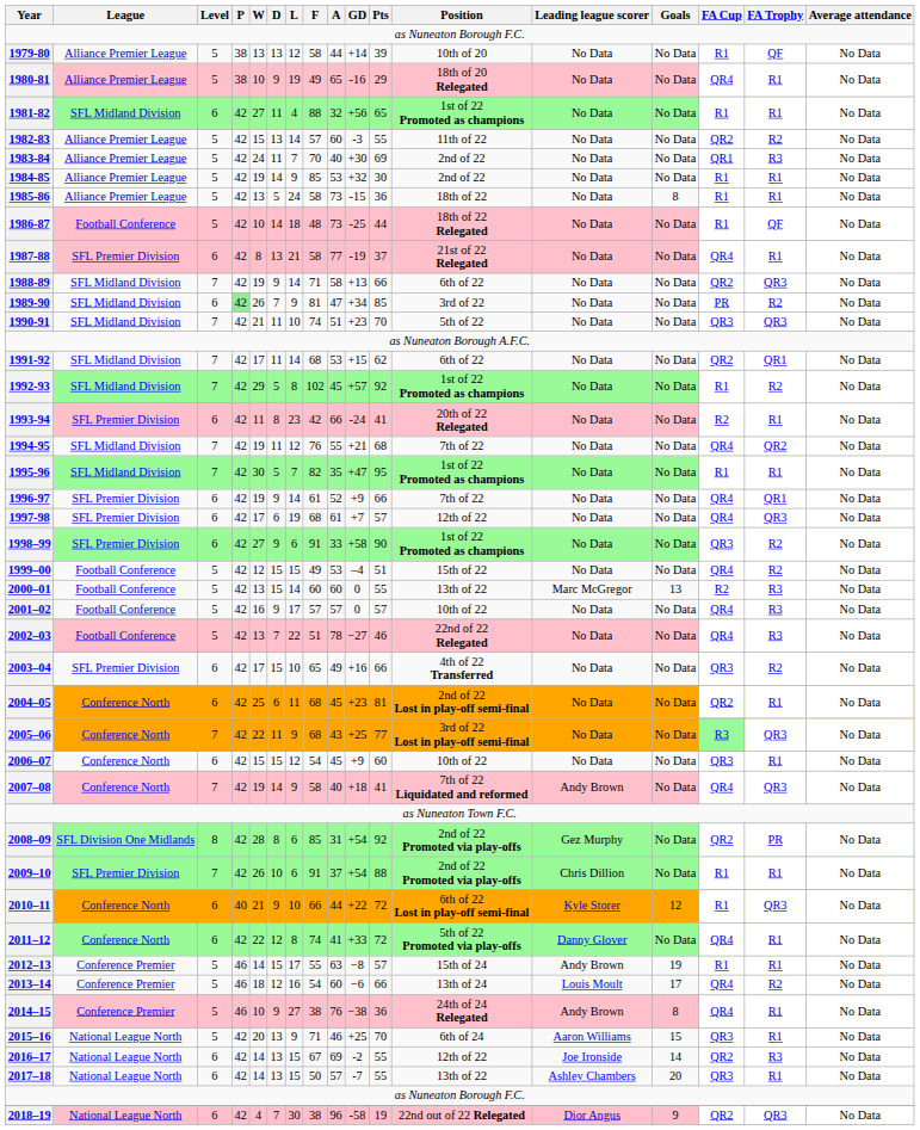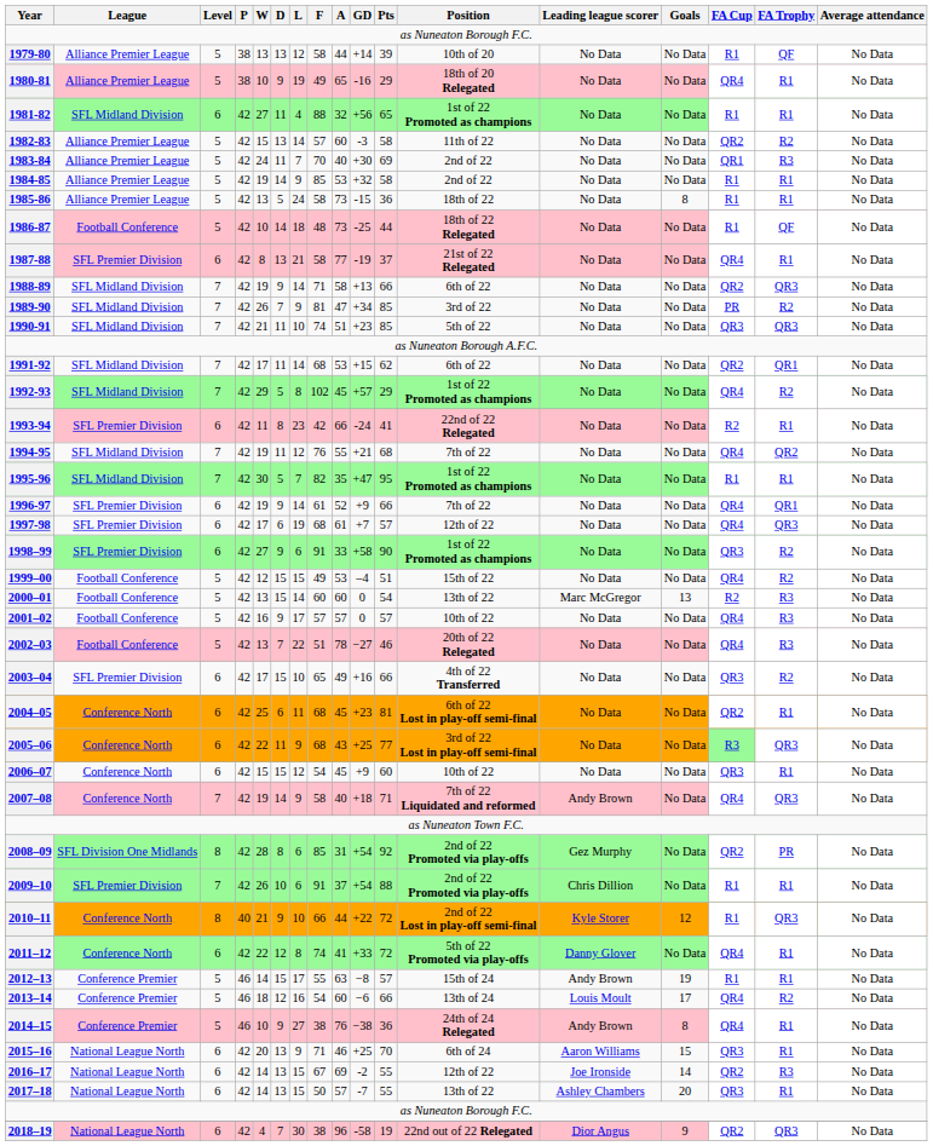 <table class="wikitable">
 <tr>
 <th>Year</th>
 <th>League</th>
 <th>Level</th>
 <th>P</th>
 <th>W</th>
 <th>D</th>
 <th>L</th>
 <th>F</th>
 <th>A</th>
 <th>GD</th>
 <th>Pts</th>
 <th>Position</th>
 <th>Leading league scorer</th>
 <th>Goals</th>
 <th><a href='#'>FA Cup</a></th>
 <th><a href='#'>FA Trophy</a></th>
 <th>Average attendance</th>
 </tr>
 <tr>
 <td colspan=17 align="center"><em>as Nuneaton Borough F.C.</em></td>
 </tr>
 <tr align="center">
 <th><a href='#'>1979-80</a></th>
 <td><a href='#'>Alliance Premier League</a></td>
 <td>5</td>
 <td>38</td>
 <td>13</td>
 <td>13</td>
 <td>12</td>
 <td>58</td>
 <td>44</td>
 <td>+14</td>
 <td>39</td>
 <td>10th of 20</td>
 <td>No Data</td>
 <td>No Data</td>
 <td bgcolor="white"><a href='#'>R1</a></td>
 <td bgcolor="white"><a href='#'>QF</a></td>
 <td bgcolor="white">No Data</td>
 </tr>
 <tr bgcolor="pink" align="center">
 <th><a href='#'>1980-81</a></th>
 <td><a href='#'>Alliance Premier League</a></td>
 <td>5</td>
 <td>38</td>
 <td>10</td>
 <td>9</td>
 <td>19</td>
 <td>49</td>
 <td>65</td>
 <td>-16</td>
 <td>29</td>
 <td>18th of 20<br><strong>Relegated</strong></td>
 <td>No Data</td>
 <td>No Data</td>
 <td bgcolor="white"><a href='#'>QR4</a></td>
 <td bgcolor="white"><a href='#'>R1</a></td>
 <td bgcolor="white">No Data</td>
 </tr>
 <tr bgcolor="palegreen" align="center">
 <th><a href='#'>1981-82</a></th>
 <td><a href='#'>SFL Midland Division</a></td>
 <td>6</td>
 <td>42</td>
 <td>27</td>
 <td>11</td>
 <td>4</td>
 <td>88</td>
 <td>32</td>
 <td>+56</td>
 <td>65</td>
 <td>1st of 22<br><strong>Promoted as champions</strong></td>
 <td>No Data</td>
 <td>No Data</td>
 <td bgcolor="white"><a href='#'>R1</a></td>
 <td bgcolor="white"><a href='#'>R1</a></td>
 <td bgcolor="white">No Data</td>
 </tr>
 <tr align="center">
 <th><a href='#'>1982-83</a></th>
 <td><a href='#'>Alliance Premier League</a></td>
 <td>5</td>
 <td>42</td>
 <td>15</td>
 <td>13</td>
 <td>14</td>
 <td>57</td>
 <td>60</td>
 <td>-3</td>
-<td>55</td>
+<td>58</td>
 <td>11th of 22</td>
 <td>No Data</td>
 <td>No Data</td>
 <td bgcolor="white"><a href='#'>QR2</a></td>
 <td bgcolor="white"><a href='#'>R2</a></td>
 <td bgcolor="white">No Data</td>
 </tr>
 <tr align="center">
 <th><a href='#'>1983-84</a></th>
 <td><a href='#'>Alliance Premier League</a></td>
 <td>5</td>
 <td>42</td>
 <td>24</td>
 <td>11</td>
 <td>7</td>
 <td>70</td>
 <td>40</td>
 <td>+30</td>
 <td>69</td>
 <td>2nd of 22</td>
 <td>No Data</td>
 <td>No Data</td>
 <td bgcolor="white"><a href='#'>QR1</a></td>
 <td bgcolor="white"><a href='#'>R3</a></td>
 <td bgcolor="white">No Data</td>
 </tr>
 <tr align="center">
 <th><a href='#'>1984-85</a></th>
 <td><a href='#'>Alliance Premier League</a></td>
 <td>5</td>
 <td>42</td>
 <td>19</td>
 <td>14</td>
 <td>9</td>
 <td>85</td>
 <td>53</td>
 <td>+32</td>
-<td>30</td>
+<td>58</td>
 <td>2nd of 22</td>
 <td>No Data</td>
 <td>No Data</td>
 <td bgcolor="white"><a href='#'>R1</a></td>
 <td bgcolor="white"><a href='#'>R1</a></td>
 <td bgcolor="white">No Data</td>
 </tr>
 <tr align="center">
 <th><a href='#'>1985-86</a></th>
 <td><a href='#'>Alliance Premier League</a></td>
 <td>5</td>
 <td>42</td>
 <td>13</td>
 <td>5</td>
 <td>24</td>
 <td>58</td>
 <td>73</td>
 <td>-15</td>
 <td>36</td>
 <td>18th of 22</td>
 <td>No Data</td>
 <td>8</td>
 <td bgcolor="white"><a href='#'>R1</a></td>
 <td bgcolor="white"><a href='#'>R1</a></td>
 <td bgcolor="white">No Data</td>
 </tr>
 <tr bgcolor="pink" align="center">
 <th><a href='#'>1986-87</a></th>
 <td><a href='#'>Football Conference</a></td>
 <td>5</td>
 <td>42</td>
 <td>10</td>
 <td>14</td>
 <td>18</td>
 <td>48</td>
 <td>73</td>
 <td>-25</td>
 <td>44</td>
 <td>18th of 22<br><strong>Relegated</strong></td>
 <td>No Data</td>
 <td>No Data</td>
 <td bgcolor="white"><a href='#'>R1</a></td>
 <td bgcolor="white"><a href='#'>QF</a></td>
 <td bgcolor="white">No Data</td>
 </tr>
 <tr bgcolor="pink" align="center">
 <th><a href='#'>1987-88</a></th>
 <td><a href='#'>SFL Premier Division</a></td>
 <td>6</td>
 <td>42</td>
 <td>8</td>
 <td>13</td>
 <td>21</td>
 <td>58</td>
 <td>77</td>
 <td>-19</td>
 <td>37</td>
 <td>21st of 22<br><strong>Relegated</strong></td>
 <td>No Data</td>
 <td>No Data</td>
 <td bgcolor="white"><a href='#'>QR4</a></td>
 <td bgcolor="white"><a href='#'>R1</a></td>
 <td bgcolor="white">No Data</td>
 </tr>
 <tr align="center">
 <th><a href='#'>1988-89</a></th>
 <td><a href='#'>SFL Midland Division</a></td>
 <td>7</td>
 <td>42</td>
 <td>19</td>
 <td>9</td>
 <td>14</td>
 <td>71</td>
 <td>58</td>
 <td>+13</td>
 <td>66</td>
 <td>6th of 22</td>
 <td>No Data</td>
 <td>No Data</td>
 <td bgcolor="white"><a href='#'>QR2</a></td>
 <td bgcolor="white"><a href='#'>QR3</a></td>
 <td bgcolor="white">No Data</td>
 </tr>
 <tr align="center">
 <th><a href='#'>1989-90</a></th>
 <td><a href='#'>SFL Midland Division</a></td>
-<td>6</td>
-<td style="background: lightgreen;">42</td>
+<td>7</td>
+<td>42</td>
 <td>26</td>
 <td>7</td>
 <td>9</td>
 <td>81</td>
 <td>47</td>
 <td>+34</td>
 <td>85</td>
 <td>3rd of 22</td>
 <td>No Data</td>
 <td>No Data</td>
 <td bgcolor="white"><a href='#'>PR</a></td>
 <td bgcolor="white"><a href='#'>R2</a></td>
 <td bgcolor="white">No Data</td>
 </tr>
 <tr align="center">
 <th><a href='#'>1990-91</a></th>
 <td><a href='#'>SFL Midland Division</a></td>
 <td>7</td>
 <td>42</td>
 <td>21</td>
 <td>11</td>
 <td>10</td>
 <td>74</td>
 <td>51</td>
 <td>+23</td>
-<td>70</td>
+<td>85</td>
 <td>5th of 22</td>
 <td>No Data</td>
 <td>No Data</td>
 <td bgcolor="white"><a href='#'>QR3</a></td>
 <td bgcolor="white"><a href='#'>QR3</a></td>
 <td bgcolor="white">No Data</td>
 </tr>
 <tr>
 <td colspan=17 align="center"><em>as Nuneaton Borough A.F.C.</em></td>
 </tr>
 <tr align="center">
 <th><a href='#'>1991-92</a></th>
 <td><a href='#'>SFL Midland Division</a></td>
 <td>7</td>
 <td>42</td>
 <td>17</td>
 <td>11</td>
 <td>14</td>
 <td>68</td>
 <td>53</td>
 <td>+15</td>
 <td>62</td>
 <td>6th of 22</td>
 <td>No Data</td>
 <td>No Data</td>
 <td bgcolor="white"><a href='#'>QR2</a></td>
 <td bgcolor="white"><a href='#'>QR1</a></td>
 <td bgcolor="white">No Data</td>
 </tr>
 <tr bgcolor="palegreen" align="center">
 <th><a href='#'>1992-93</a></th>
 <td><a href='#'>SFL Midland Division</a></td>
 <td>7</td>
 <td>42</td>
 <td>29</td>
 <td>5</td>
 <td>8</td>
 <td>102</td>
 <td>45</td>
 <td>+57</td>
-<td>92</td>
+<td>29</td>
 <td>1st of 22<br><strong>Promoted as champions</strong></td>
 <td>No Data</td>
 <td>No Data</td>
-<td bgcolor="white"><a href='#'>R1</a></td>
+<td bgcolor="white"><a href='#'>QR4</a></td>
 <td bgcolor="white"><a href='#'>R2</a></td>
 <td bgcolor="white">No Data</td>
 </tr>
 <tr bgcolor="pink" align="center">
 <th><a href='#'>1993-94</a></th>
 <td><a href='#'>SFL Premier Division</a></td>
 <td>6</td>
 <td>42</td>
 <td>11</td>
 <td>8</td>
 <td>23</td>
 <td>42</td>
 <td>66</td>
 <td>-24</td>
 <td>41</td>
-<td>20th of 22<br> <strong>Relegated</strong></td>
+<td>22nd of 22<br><strong>Relegated</strong></td>
 <td>No Data</td>
 <td>No Data</td>
 <td bgcolor="white"><a href='#'>R2</a></td>
 <td bgcolor="white"><a href='#'>R1</a></td>
 <td bgcolor="white">No Data</td>
 </tr>
 <tr align="center">
 <th><a href='#'>1994-95</a></th>
 <td><a href='#'>SFL Midland Division</a></td>
 <td>7</td>
 <td>42</td>
 <td>19</td>
 <td>11</td>
 <td>12</td>
 <td>76</td>
 <td>55</td>
 <td>+21</td>
 <td>68</td>
 <td>7th of 22</td>
 <td>No Data</td>
 <td>No Data</td>
 <td bgcolor="white"><a href='#'>QR4</a></td>
 <td bgcolor="white"><a href='#'>QR2</a></td>
 <td bgcolor="white">No Data</td>
 </tr>
 <tr bgcolor="palegreen" align="center">
 <th><a href='#'>1995-96</a></th>
 <td><a href='#'>SFL Midland Division</a></td>
 <td>7</td>
 <td>42</td>
 <td>30</td>
 <td>5</td>
 <td>7</td>
 <td>82</td>
 <td>35</td>
 <td>+47</td>
 <td>95</td>
 <td>1st of 22<br><strong>Promoted as champions</strong></td>
 <td>No Data</td>
 <td>No Data</td>
 <td bgcolor="white"><a href='#'>R1</a></td>
 <td bgcolor="white"><a href='#'>R1</a></td>
 <td bgcolor="white">No Data</td>
 </tr>
 <tr align="center">
 <th><a href='#'>1996-97</a></th>
 <td><a href='#'>SFL Premier Division</a></td>
 <td>6</td>
 <td>42</td>
 <td>19</td>
 <td>9</td>
 <td>14</td>
 <td>61</td>
 <td>52</td>
 <td>+9</td>
 <td>66</td>
 <td>7th of 22</td>
 <td>No Data</td>
 <td>No Data</td>
 <td bgcolor="white"><a href='#'>QR4</a></td>
 <td bgcolor="white"><a href='#'>QR1</a></td>
 <td bgcolor="white">No Data</td>
 </tr>
 <tr align="center">
 <th><a href='#'>1997-98</a></th>
 <td><a href='#'>SFL Premier Division</a></td>
 <td>6</td>
 <td>42</td>
 <td>17</td>
 <td>6</td>
 <td>19</td>
 <td>68</td>
 <td>61</td>
 <td>+7</td>
 <td>57</td>
 <td>12th of 22</td>
 <td>No Data</td>
 <td>No Data</td>
 <td bgcolor="white"><a href='#'>QR4</a></td>
 <td bgcolor="white"><a href='#'>QR3</a></td>
 <td bgcolor="white">No Data</td>
 </tr>
 <tr bgcolor="palegreen" align="center">
 <th><a href='#'>1998–99</a></th>
 <td><a href='#'>SFL Premier Division</a></td>
 <td>6</td>
 <td>42</td>
 <td>27</td>
 <td>9</td>
 <td>6</td>
 <td>91</td>
 <td>33</td>
 <td>+58</td>
 <td>90</td>
 <td>1st of 22<br><strong>Promoted as champions</strong></td>
 <td>No Data</td>
 <td>No Data</td>
 <td bgcolor="white"><a href='#'>QR3</a></td>
 <td bgcolor="white"><a href='#'>R2</a></td>
 <td bgcolor="white">No Data</td>
 </tr>
 <tr align="center">
 <th><a href='#'>1999–00</a></th>
 <td><a href='#'>Football Conference</a></td>
 <td>5</td>
 <td>42</td>
 <td>12</td>
 <td>15</td>
 <td>15</td>
 <td>49</td>
 <td>53</td>
 <td>–4</td>
 <td>51</td>
 <td>15th of 22</td>
 <td>No Data</td>
 <td>No Data</td>
 <td bgcolor="white"><a href='#'>QR4</a></td>
 <td bgcolor="white"><a href='#'>R2</a></td>
 <td bgcolor="white">No Data</td>
 </tr>
 <tr align="center">
 <th><a href='#'>2000–01</a></th>
 <td><a href='#'>Football Conference</a></td>
 <td>5</td>
 <td>42</td>
 <td>13</td>
 <td>15</td>
 <td>14</td>
 <td>60</td>
 <td>60</td>
 <td>0</td>
-<td>55</td>
+<td>54</td>
 <td>13th of 22</td>
 <td>Marc McGregor</td>
 <td>13</td>
 <td bgcolor="white"><a href='#'>R2</a></td>
 <td bgcolor="white"><a href='#'>R3</a></td>
 <td bgcolor="white">No Data</td>
 </tr>
 <tr align="center">
 <th><a href='#'>2001–02</a></th>
 <td><a href='#'>Football Conference</a></td>
 <td>5</td>
 <td>42</td>
 <td>16</td>
 <td>9</td>
 <td>17</td>
 <td>57</td>
 <td>57</td>
 <td>0</td>
 <td>57</td>
 <td>10th of 22</td>
 <td>No Data</td>
 <td>No Data</td>
 <td bgcolor="white"><a href='#'>QR4</a></td>
 <td bgcolor="white"><a href='#'>R3</a></td>
 <td bgcolor="white">No Data</td>
 </tr>
 <tr bgcolor="pink" align="center">
 <th><a href='#'>2002–03</a></th>
 <td><a href='#'>Football Conference</a></td>
 <td>5</td>
 <td>42</td>
 <td>13</td>
 <td>7</td>
 <td>22</td>
 <td>51</td>
 <td>78</td>
 <td>−27</td>
 <td>46</td>
-<td>22nd of 22<br><strong>Relegated</strong></td>
+<td>20th of 22<br> <strong>Relegated</strong></td>
 <td>No Data</td>
 <td>No Data</td>
 <td bgcolor="white"><a href='#'>QR4</a></td>
 <td bgcolor="white"><a href='#'>R3</a></td>
 <td bgcolor="white">No Data</td>
 </tr>
 <tr align="center">
 <th><a href='#'>2003–04</a></th>
 <td><a href='#'>SFL Premier Division</a></td>
 <td>6</td>
 <td>42</td>
 <td>17</td>
 <td>15</td>
 <td>10</td>
 <td>65</td>
 <td>49</td>
 <td>+16</td>
 <td>66</td>
 <td>4th of 22<br><strong>Transferred</strong></td>
 <td>No Data</td>
 <td>No Data</td>
 <td bgcolor="white"><a href='#'>QR3</a></td>
 <td bgcolor="white"><a href='#'>R2</a></td>
 <td bgcolor="white">No Data</td>
 </tr>
 <tr bgcolor="orange" align="center">
 <th><a href='#'>2004–05</a></th>
 <td><a href='#'>Conference North</a></td>
 <td>6</td>
 <td>42</td>
 <td>25</td>
 <td>6</td>
 <td>11</td>
 <td>68</td>
 <td>45</td>
 <td>+23</td>
 <td>81</td>
-<td>2nd of 22<br><strong>Lost in play-off semi-final</strong></td>
+<td>6th of 22<br><strong>Lost in play-off semi-final</strong></td>
 <td>No Data</td>
 <td>No Data</td>
 <td bgcolor="white"><a href='#'>QR2</a></td>
 <td bgcolor="white"><a href='#'>R1</a></td>
 <td bgcolor="white">No Data</td>
 </tr>
 <tr bgcolor="orange" align="center">
 <th><a href='#'>2005–06</a></th>
 <td><a href='#'>Conference North</a></td>
-<td>7</td>
+<td>6</td>
 <td>42</td>
 <td>22</td>
 <td>11</td>
 <td>9</td>
 <td>68</td>
 <td>43</td>
 <td>+25</td>
 <td>77</td>
 <td>3rd of 22<br><strong>Lost in play-off semi-final</strong></td>
 <td>No Data</td>
 <td>No Data</td>
 <td bgcolor="palegreen"><a href='#'>R3</a></td>
 <td bgcolor="white"><a href='#'>QR3</a></td>
 <td bgcolor="white">No Data</td>
 </tr>
 <tr align="center">
 <th><a href='#'>2006–07</a></th>
 <td><a href='#'>Conference North</a></td>
 <td>6</td>
 <td>42</td>
 <td>15</td>
 <td>15</td>
 <td>12</td>
 <td>54</td>
 <td>45</td>
 <td>+9</td>
 <td>60</td>
 <td>10th of 22</td>
 <td>No Data</td>
 <td>No Data</td>
 <td bgcolor="white"><a href='#'>QR3</a></td>
 <td bgcolor="white"><a href='#'>R1</a></td>
 <td bgcolor="white">No Data</td>
 </tr>
 <tr bgcolor="pink" align="center">
 <th><a href='#'>2007–08</a></th>
 <td><a href='#'>Conference North</a></td>
 <td>7</td>
 <td>42</td>
 <td>19</td>
 <td>14</td>
 <td>9</td>
 <td>58</td>
 <td>40</td>
 <td>+18</td>
-<td>41</td>
+<td>71</td>
 <td>7th of 22<br><strong>Liquidated and reformed</strong></td>
 <td>Andy Brown</td>
 <td>No Data</td>
 <td bgcolor="white"><a href='#'>QR4</a></td>
 <td bgcolor="white"><a href='#'>QR3</a></td>
 <td bgcolor="white">No Data</td>
 </tr>
 <tr>
 <td colspan=17 align="center"><em>as Nuneaton Town F.C.</em></td>
 </tr>
 <tr bgcolor="palegreen" align="center">
 <th><a href='#'>2008–09</a></th>
 <td><a href='#'>SFL Division One Midlands</a></td>
 <td>8</td>
 <td>42</td>
 <td>28</td>
 <td>8</td>
 <td>6</td>
 <td>85</td>
 <td>31</td>
 <td>+54</td>
 <td>92</td>
 <td>2nd of 22<br><strong>Promoted via play-offs</strong></td>
 <td>Gez Murphy</td>
 <td>No Data</td>
 <td bgcolor="white"><a href='#'>QR2</a></td>
 <td bgcolor="white"><a href='#'>PR</a></td>
 <td bgcolor="white">No Data</td>
 </tr>
 <tr bgcolor="palegreen" align="center">
 <th><a href='#'>2009–10</a></th>
 <td><a href='#'>SFL Premier Division</a></td>
 <td>7</td>
 <td>42</td>
 <td>26</td>
 <td>10</td>
 <td>6</td>
 <td>91</td>
 <td>37</td>
 <td>+54</td>
 <td>88</td>
 <td>2nd of 22<br><strong>Promoted via play-offs</strong></td>
 <td>Chris Dillion</td>
 <td>No Data</td>
 <td bgcolor="white"><a href='#'>R1</a></td>
 <td bgcolor="white"><a href='#'>R1</a></td>
 <td bgcolor="white">No Data</td>
 </tr>
 <tr bgcolor="orange" align="center">
 <th><a href='#'>2010–11</a></th>
 <td><a href='#'>Conference North</a></td>
-<td>6</td>
+<td>8</td>
 <td>40</td>
 <td>21</td>
 <td>9</td>
 <td>10</td>
 <td>66</td>
 <td>44</td>
 <td>+22</td>
 <td>72</td>
-<td>6th of 22<br><strong>Lost in play-off semi-final</strong></td>
+<td>2nd of 22<br><strong>Lost in play-off semi-final</strong></td>
 <td><a href='#'>Kyle Storer</a></td>
 <td>12</td>
 <td bgcolor="white"><a href='#'>R1</a></td>
 <td bgcolor="white"><a href='#'>QR3</a></td>
 <td bgcolor="white">No Data</td>
 </tr>
 <tr bgcolor="palegreen" align="center">
 <th><a href='#'>2011–12</a></th>
 <td><a href='#'>Conference North</a></td>
 <td>6</td>
 <td>42</td>
 <td>22</td>
 <td>12</td>
 <td>8</td>
 <td>74</td>
 <td>41</td>
 <td>+33</td>
 <td>72</td>
 <td>5th of 22<br><strong>Promoted via play-offs</strong></td>
 <td><a href='#'>Danny Glover</a></td>
 <td>No Data</td>
 <td bgcolor="white"><a href='#'>QR4</a></td>
 <td bgcolor="white"><a href='#'>R1</a></td>
 <td bgcolor="white">No Data</td>
 </tr>
 <tr align="center">
 <th><a href='#'>2012–13</a></th>
 <td><a href='#'>Conference Premier</a></td>
 <td>5</td>
 <td>46</td>
 <td>14</td>
 <td>15</td>
 <td>17</td>
 <td>55</td>
 <td>63</td>
 <td>−8</td>
 <td>57</td>
 <td>15th of 24</td>
 <td>Andy Brown</td>
 <td>19</td>
 <td bgcolor="white"><a href='#'>R1</a></td>
 <td bgcolor="white"><a href='#'>R1</a></td>
 <td bgcolor="white">No Data</td>
 </tr>
 <tr align="center">
 <th><a href='#'>2013–14</a></th>
 <td><a href='#'>Conference Premier</a></td>
 <td>5</td>
 <td>46</td>
 <td>18</td>
 <td>12</td>
 <td>16</td>
 <td>54</td>
 <td>60</td>
 <td>−6</td>
 <td>66</td>
 <td>13th of 24</td>
 <td><a href='#'>Louis Moult</a></td>
 <td>17</td>
 <td bgcolor="white"><a href='#'>QR4</a></td>
 <td bgcolor="white"><a href='#'>R2</a></td>
 <td bgcolor="white">No Data</td>
 </tr>
 <tr bgcolor="pink" align="center">
 <th><a href='#'>2014–15</a></th>
 <td><a href='#'>Conference Premier</a></td>
 <td>5</td>
 <td>46</td>
 <td>10</td>
 <td>9</td>
 <td>27</td>
 <td>38</td>
 <td>76</td>
 <td>−38</td>
 <td>36</td>
 <td>24th of 24<br> <strong>Relegated</strong></td>
 <td>Andy Brown</td>
 <td>8</td>
 <td bgcolor="white"><a href='#'>QR4</a></td>
 <td bgcolor="white"><a href='#'>R1</a></td>
 <td bgcolor="white">No Data</td>
 </tr>
 <tr align="center">
 <th><a href='#'>2015–16</a></th>
 <td><a href='#'>National League North</a></td>
-<td>5</td>
+<td>6</td>
 <td>42</td>
 <td>20</td>
 <td>13</td>
 <td>9</td>
 <td>71</td>
 <td>46</td>
 <td>+25</td>
 <td>70</td>
 <td>6th of 24</td>
 <td><a href='#'>Aaron Williams</a></td>
 <td>15</td>
 <td bgcolor="white"><a href='#'>QR3</a></td>
 <td bgcolor="white"><a href='#'>R1</a></td>
 <td bgcolor="white">No Data</td>
 </tr>
 <tr align="center">
 <th><a href='#'>2016–17</a></th>
 <td><a href='#'>National League North</a></td>
 <td>6</td>
 <td>42</td>
 <td>14</td>
 <td>13</td>
 <td>15</td>
 <td>67</td>
 <td>69</td>
 <td>-2</td>
 <td>55</td>
 <td>12th of 22</td>
 <td><a href='#'>Joe Ironside</a></td>
 <td>14</td>
 <td bgcolor="white"><a href='#'>QR2</a></td>
 <td bgcolor="white"><a href='#'>R3</a></td>
 <td bgcolor="white">No Data</td>
 </tr>
 <tr align="center">
 <th><a href='#'>2017–18</a></th>
 <td><a href='#'>National League North</a></td>
 <td>6</td>
 <td>42</td>
 <td>14</td>
 <td>13</td>
 <td>15</td>
 <td>50</td>
 <td>57</td>
 <td>-7</td>
 <td>55</td>
 <td>13th of 22</td>
 <td><a href='#'>Ashley Chambers</a></td>
 <td>20</td>
 <td bgcolor="white"><a href='#'>QR3</a></td>
 <td bgcolor="white"><a href='#'>R1</a></td>
 <td bgcolor="white">No Data</td>
 </tr>
 <tr>
 <td colspan=17 align="center"><em>as Nuneaton Borough F.C.</em></td>
 </tr>
 <tr align="center">
 </tr>
 <tr bgcolor="pink" align="center">
 <th><a href='#'>2018–19</a></th>
 <td><a href='#'>National League North</a></td>
 <td>6</td>
 <td>42</td>
 <td>4</td>
 <td>7</td>
 <td>30</td>
 <td>38</td>
 <td>96</td>
 <td>-58</td>
 <td>19</td>
 <td>22nd out of 22 <strong>Relegated</strong></td>
 <td><a href='#'>Dior Angus</a></td>
 <td>9</td>
 <td bgcolor="white"><a href='#'>QR2</a></td>
 <td bgcolor="white"><a href='#'>QR3</a></td>
 <td bgcolor="white">No Data</td>
 </tr>
 </table>
